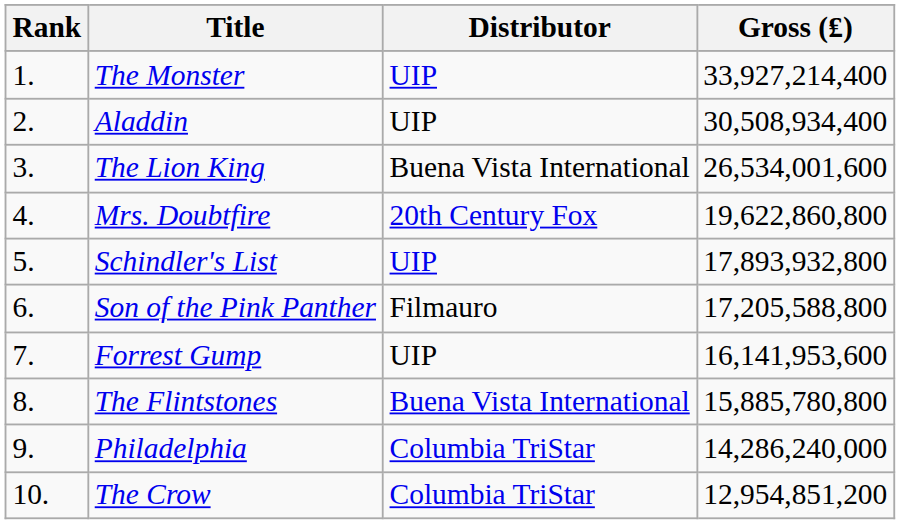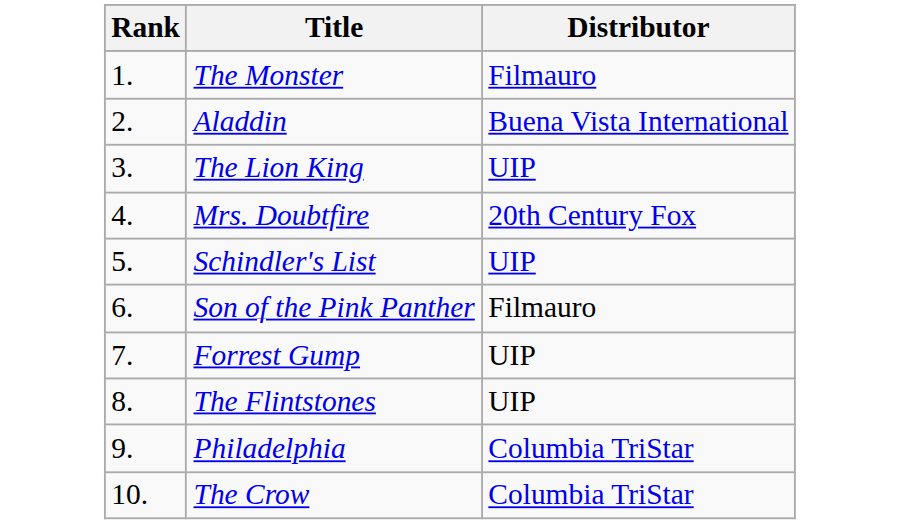 <table class="wikitable sortable" style="margin:auto; margin:auto;">
 <tr>
 <th>Rank</th>
 <th>Title</th>
 <th>Distributor</th>
-<th>Gross (₤)</th>
 </tr>
 <tr>
 <td>1.</td>
 <td><em><a href='#'>The Monster</a></em></td>
-<td><a href='#'>UIP</a></td>
-<td>33,927,214,400</td>
+<td><a href='#'>Filmauro</a></td>
 </tr>
 <tr>
 <td>2.</td>
 <td><em><a href='#'>Aladdin</a></em></td>
-<td>UIP</td>
-<td>30,508,934,400</td>
+<td><a href='#'>Buena Vista International</a></td>
 </tr>
 <tr>
 <td>3.</td>
 <td><em><a href='#'>The Lion King</a></em></td>
-<td>Buena Vista International</td>
-<td>26,534,001,600</td>
+<td><a href='#'>UIP</a></td>
 </tr>
 <tr>
 <td>4.</td>
 <td><em><a href='#'>Mrs. Doubtfire</a></em></td>
 <td><a href='#'>20th Century Fox</a></td>
-<td>19,622,860,800</td>
 </tr>
 <tr>
 <td>5.</td>
 <td><em><a href='#'>Schindler's List</a></em></td>
 <td><a href='#'>UIP</a></td>
-<td>17,893,932,800</td>
 </tr>
 <tr>
 <td>6.</td>
 <td><em><a href='#'>Son of the Pink Panther</a></em></td>
 <td>Filmauro</td>
-<td>17,205,588,800</td>
 </tr>
 <tr>
 <td>7.</td>
 <td><em><a href='#'>Forrest Gump</a></em></td>
 <td>UIP</td>
-<td>16,141,953,600</td>
 </tr>
 <tr>
 <td>8.</td>
 <td><em><a href='#'>The Flintstones</a></em></td>
-<td><a href='#'>Buena Vista International</a></td>
-<td>15,885,780,800</td>
+<td>UIP</td>
 </tr>
 <tr>
 <td>9.</td>
 <td><em><a href='#'>Philadelphia</a></em></td>
 <td><a href='#'>Columbia TriStar</a></td>
-<td>14,286,240,000</td>
 </tr>
 <tr>
 <td>10.</td>
 <td><em><a href='#'>The Crow</a></em></td>
 <td><a href='#'>Columbia TriStar</a></td>
-<td>12,954,851,200</td>
 </tr>
 </table>
